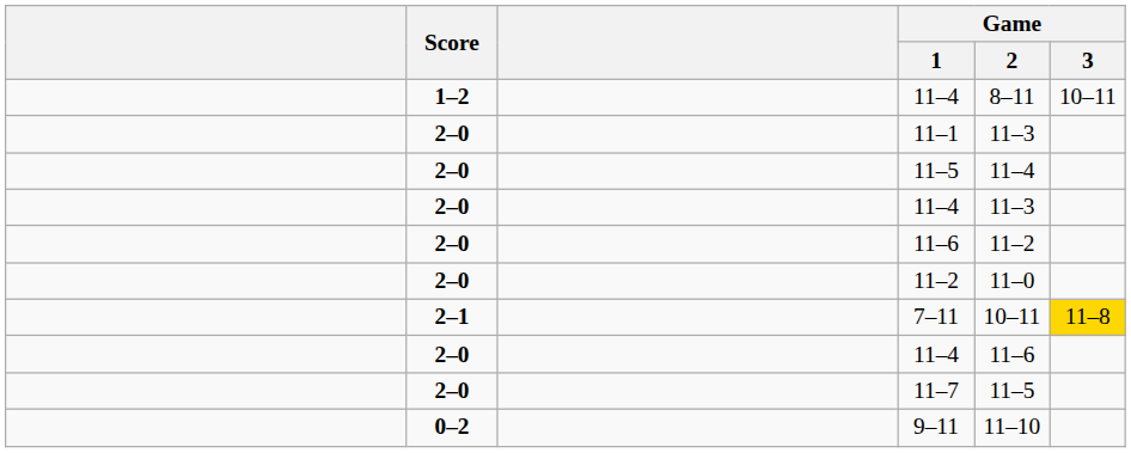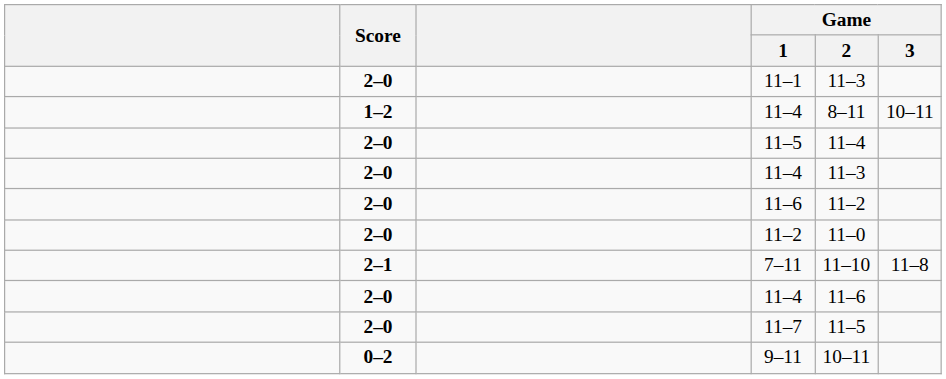 <table class="wikitable" style="text-align: center;">
 <tr>
 <th rowspan=2 align="right" width="270"></th>
 <th rowspan=2 width="55">Score</th>
 <th rowspan=2 align="left" width="270"></th>
 <th colspan=3>Game</th>
 </tr>
 <tr>
 <th width="45">1</th>
 <th width="45">2</th>
 <th width="45">3</th>
 </tr>
 <tr>
+<td align=left><strong><br></strong></td>
+<td align=center><strong>2–0</strong></td>
+<td align=left><br></td>
+<td>11–1</td>
+<td>11–3</td>
+<td></td>
+</tr>
+<tr>
 <td align=left><br></td>
 <td align=center><strong>1–2</strong></td>
 <td align=left><strong><br></strong></td>
 <td>11–4</td>
 <td>8–11</td>
 <td>10–11</td>
-</tr>
-<tr>
-<td align=left><strong><br></strong></td>
-<td align=center><strong>2–0</strong></td>
-<td align=left><br></td>
-<td>11–1</td>
-<td>11–3</td>
-<td></td>
 </tr>
 <tr>
 <td align=left><strong><br></strong></td>
 <td align=center><strong>2–0</strong></td>
 <td align=left><br></td>
 <td>11–5</td>
 <td>11–4</td>
 <td></td>
 </tr>
 <tr>
 <td align=left><strong><br></strong></td>
 <td align=center><strong>2–0</strong></td>
 <td align=left><br></td>
 <td>11–4</td>
 <td>11–3</td>
 <td></td>
 </tr>
 <tr>
 <td align=left><strong><br></strong></td>
 <td align=center><strong>2–0</strong></td>
 <td align=left><br></td>
 <td>11–6</td>
 <td>11–2</td>
 <td></td>
 </tr>
 <tr>
 <td align=left><strong><br></strong></td>
 <td align=center><strong>2–0</strong></td>
 <td align=left><br></td>
 <td>11–2</td>
 <td>11–0</td>
 <td></td>
 </tr>
 <tr>
 <td align=left><strong><br></strong></td>
 <td align=center><strong>2–1</strong></td>
 <td align=left><br></td>
 <td>7–11</td>
-<td>10–11</td>
-<td style="background: gold;">11–8</td>
+<td>11–10</td>
+<td>11–8</td>
 </tr>
 <tr>
 <td align=left><strong><br></strong></td>
 <td align=center><strong>2–0</strong></td>
 <td align=left><br></td>
 <td>11–4</td>
 <td>11–6</td>
 <td></td>
 </tr>
 <tr>
 <td align=left><strong><br></strong></td>
 <td align=center><strong>2–0</strong></td>
 <td align=left><br></td>
 <td>11–7</td>
 <td>11–5</td>
 <td></td>
 </tr>
 <tr>
 <td align=left><br></td>
 <td align=center><strong>0–2</strong></td>
 <td align=left><strong><br></strong></td>
 <td>9–11</td>
-<td>11–10</td>
+<td>10–11</td>
 <td></td>
 </tr>
 </table>
